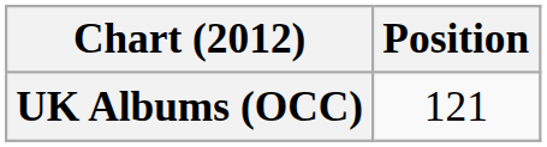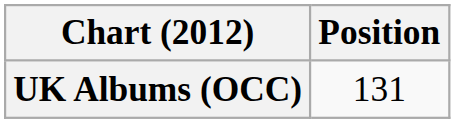 <table class="wikitable plainrowheaders" style="text-align:center">
 <tr>
 <th scope="col">Chart (2012)</th>
 <th scope="col">Position</th>
 </tr>
 <tr>
 <th scope="row">UK Albums (OCC)</th>
-<td>121</td>
+<td>131</td>
 </tr>
 </table>
